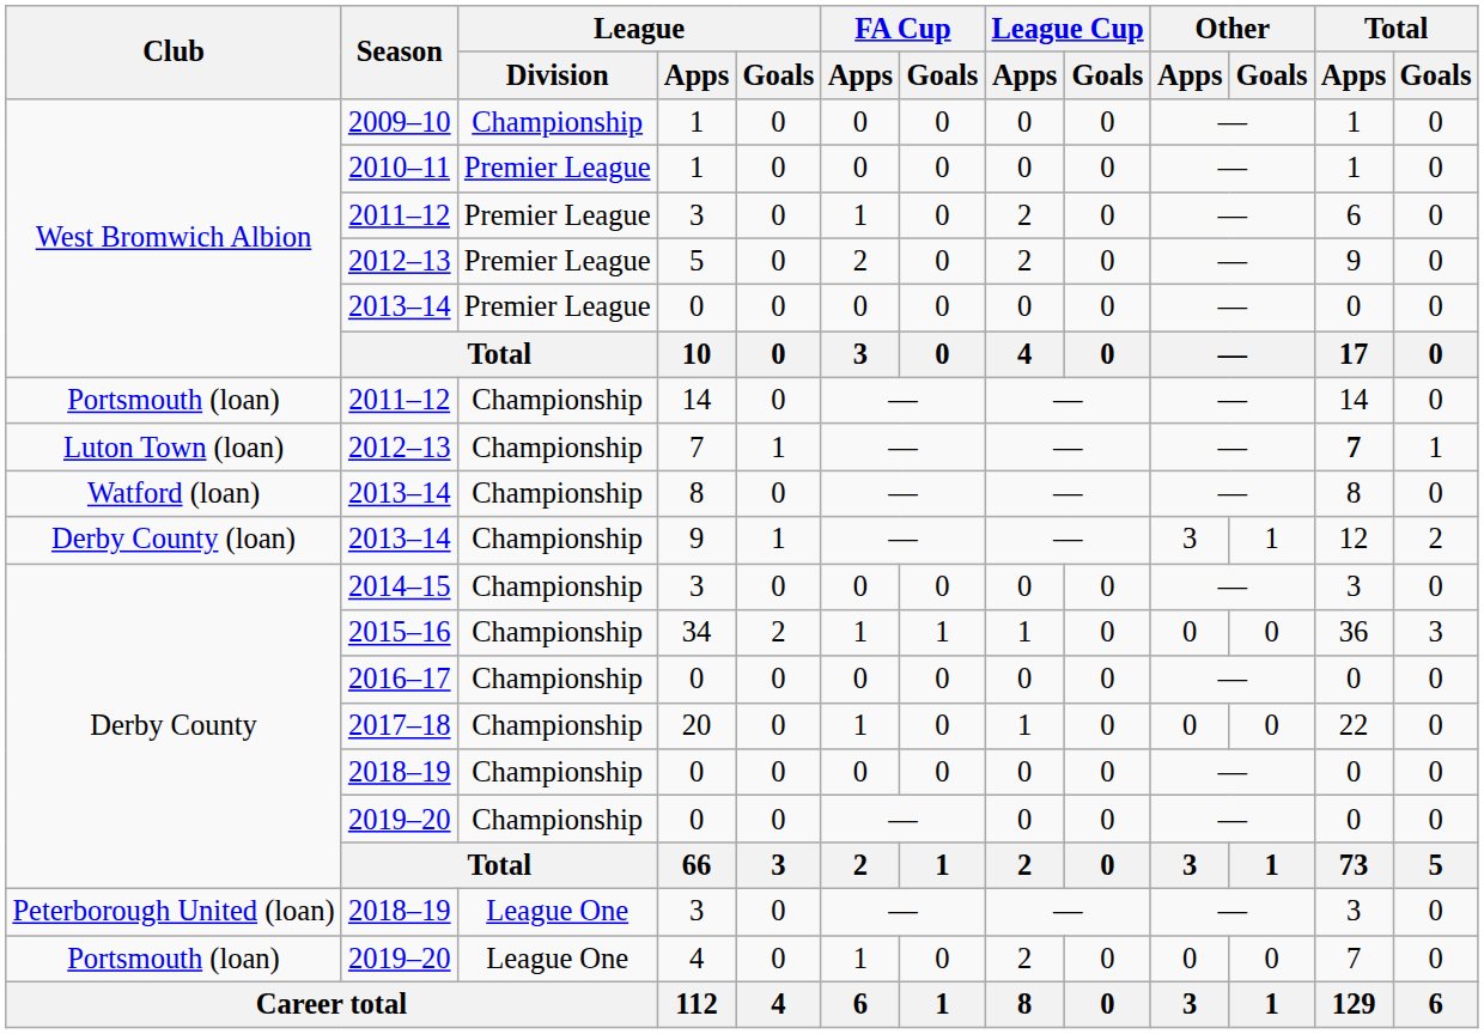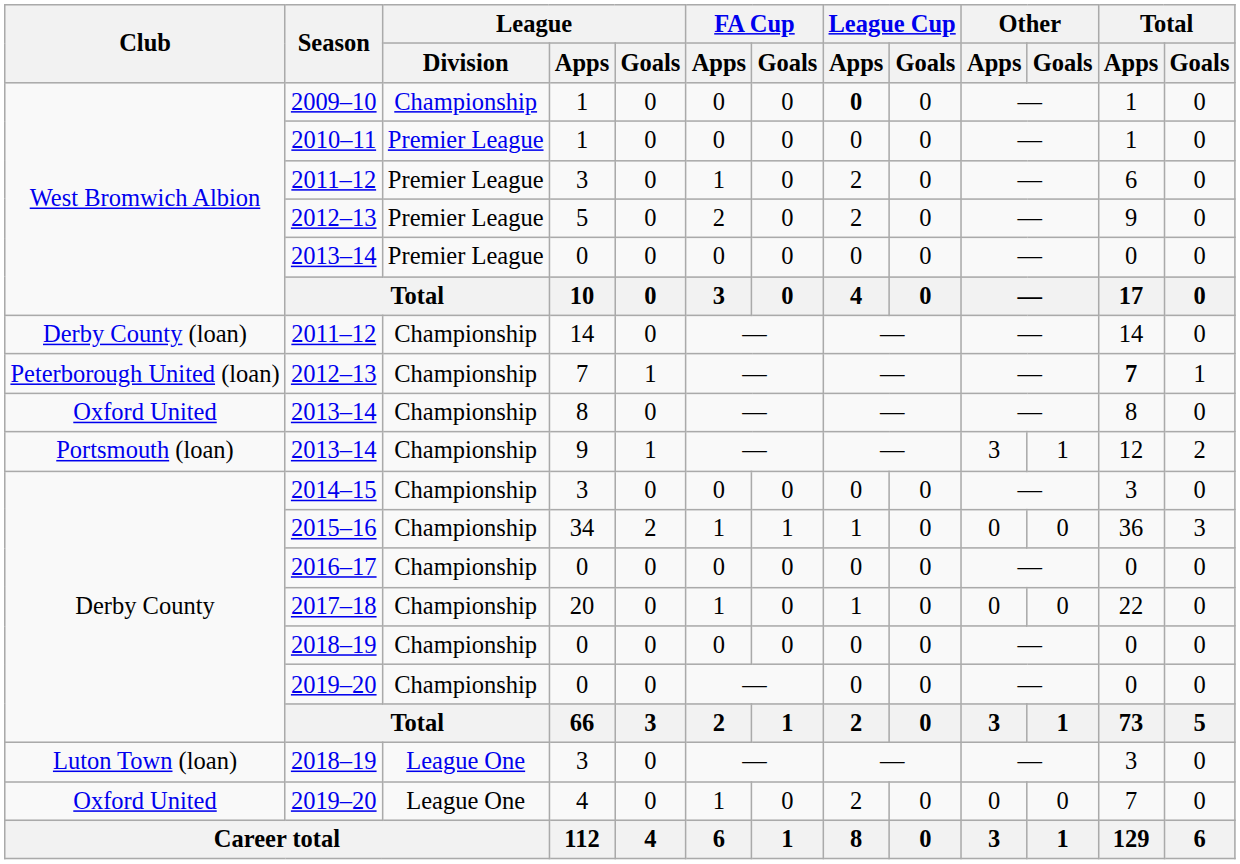 <table class=wikitable style=text-align:center>
 <tr>
 <th rowspan=2>Club</th>
 <th rowspan=2>Season</th>
 <th colspan=3>League</th>
 <th colspan=2><a href='#'>FA Cup</a></th>
 <th colspan=2><a href='#'>League Cup</a></th>
 <th colspan=2>Other</th>
 <th colspan=2>Total</th>
 </tr>
 <tr>
 <th>Division</th>
 <th>Apps</th>
 <th>Goals</th>
 <th>Apps</th>
 <th>Goals</th>
 <th>Apps</th>
 <th>Goals</th>
 <th>Apps</th>
 <th>Goals</th>
 <th>Apps</th>
 <th>Goals</th>
 </tr>
 <tr>
 <td rowspan=6><a href='#'>West Bromwich Albion</a></td>
 <td><a href='#'>2009–10</a></td>
 <td><a href='#'>Championship</a></td>
 <td>1</td>
 <td>0</td>
 <td>0</td>
 <td>0</td>
-<td>0</td>
+<td><strong>0</strong></td>
 <td>0</td>
 <td colspan=2>—</td>
 <td>1</td>
 <td>0</td>
 </tr>
 <tr>
 <td><a href='#'>2010–11</a></td>
 <td><a href='#'>Premier League</a></td>
 <td>1</td>
 <td>0</td>
 <td>0</td>
 <td>0</td>
 <td>0</td>
 <td>0</td>
 <td colspan=2>—</td>
 <td>1</td>
 <td>0</td>
 </tr>
 <tr>
 <td><a href='#'>2011–12</a></td>
 <td>Premier League</td>
 <td>3</td>
 <td>0</td>
 <td>1</td>
 <td>0</td>
 <td>2</td>
 <td>0</td>
 <td colspan=2>—</td>
 <td>6</td>
 <td>0</td>
 </tr>
 <tr>
 <td><a href='#'>2012–13</a></td>
 <td>Premier League</td>
 <td>5</td>
 <td>0</td>
 <td>2</td>
 <td>0</td>
 <td>2</td>
 <td>0</td>
 <td colspan=2>—</td>
 <td>9</td>
 <td>0</td>
 </tr>
 <tr>
 <td><a href='#'>2013–14</a></td>
 <td>Premier League</td>
 <td>0</td>
 <td>0</td>
 <td>0</td>
 <td>0</td>
 <td>0</td>
 <td>0</td>
 <td colspan=2>—</td>
 <td>0</td>
 <td>0</td>
 </tr>
 <tr>
 <th colspan=2>Total</th>
 <th>10</th>
 <th>0</th>
 <th>3</th>
 <th>0</th>
 <th>4</th>
 <th>0</th>
 <th colspan=2>—</th>
 <th>17</th>
 <th>0</th>
 </tr>
 <tr>
-<td><a href='#'>Portsmouth</a> (loan)</td>
+<td><a href='#'>Derby County</a> (loan)</td>
 <td><a href='#'>2011–12</a></td>
 <td>Championship</td>
 <td>14</td>
 <td>0</td>
 <td colspan=2>—</td>
 <td colspan=2>—</td>
 <td colspan=2>—</td>
 <td>14</td>
 <td>0</td>
 </tr>
 <tr>
-<td><a href='#'>Luton Town</a> (loan)</td>
+<td><a href='#'>Peterborough United</a> (loan)</td>
 <td><a href='#'>2012–13</a></td>
 <td>Championship</td>
 <td>7</td>
 <td>1</td>
 <td colspan=2>—</td>
 <td colspan=2>—</td>
 <td colspan=2>—</td>
 <td><strong>7</strong></td>
 <td>1</td>
 </tr>
 <tr>
-<td><a href='#'>Watford</a> (loan)</td>
+<td><a href='#'>Oxford United</a></td>
 <td><a href='#'>2013–14</a></td>
 <td>Championship</td>
 <td>8</td>
 <td>0</td>
 <td colspan=2>—</td>
 <td colspan=2>—</td>
 <td colspan=2>—</td>
 <td>8</td>
 <td>0</td>
 </tr>
 <tr>
-<td><a href='#'>Derby County</a> (loan)</td>
+<td><a href='#'>Portsmouth</a> (loan)</td>
 <td><a href='#'>2013–14</a></td>
 <td>Championship</td>
 <td>9</td>
 <td>1</td>
 <td colspan=2>—</td>
 <td colspan=2>—</td>
 <td>3</td>
 <td>1</td>
 <td>12</td>
 <td>2</td>
 </tr>
 <tr>
 <td rowspan=7>Derby County</td>
 <td><a href='#'>2014–15</a></td>
 <td>Championship</td>
 <td>3</td>
 <td>0</td>
 <td>0</td>
 <td>0</td>
 <td>0</td>
 <td>0</td>
 <td colspan=2>—</td>
 <td>3</td>
 <td>0</td>
 </tr>
 <tr>
 <td><a href='#'>2015–16</a></td>
 <td>Championship</td>
 <td>34</td>
 <td>2</td>
 <td>1</td>
 <td>1</td>
 <td>1</td>
 <td>0</td>
 <td>0</td>
 <td>0</td>
 <td>36</td>
 <td>3</td>
 </tr>
 <tr>
 <td><a href='#'>2016–17</a></td>
 <td>Championship</td>
 <td>0</td>
 <td>0</td>
 <td>0</td>
 <td>0</td>
 <td>0</td>
 <td>0</td>
 <td colspan=2>—</td>
 <td>0</td>
 <td>0</td>
 </tr>
 <tr>
 <td><a href='#'>2017–18</a></td>
 <td>Championship</td>
 <td>20</td>
 <td>0</td>
 <td>1</td>
 <td>0</td>
 <td>1</td>
 <td>0</td>
 <td>0</td>
 <td>0</td>
 <td>22</td>
 <td>0</td>
 </tr>
 <tr>
 <td><a href='#'>2018–19</a></td>
 <td>Championship</td>
 <td>0</td>
 <td>0</td>
 <td>0</td>
 <td>0</td>
 <td>0</td>
 <td>0</td>
 <td colspan=2>—</td>
 <td>0</td>
 <td>0</td>
 </tr>
 <tr>
 <td><a href='#'>2019–20</a></td>
 <td>Championship</td>
 <td>0</td>
 <td>0</td>
 <td colspan=2>—</td>
 <td>0</td>
 <td>0</td>
 <td colspan=2>—</td>
 <td>0</td>
 <td>0</td>
 </tr>
 <tr>
 <th colspan=2>Total</th>
 <th>66</th>
 <th>3</th>
 <th>2</th>
 <th>1</th>
 <th>2</th>
 <th>0</th>
 <th>3</th>
 <th>1</th>
 <th>73</th>
 <th>5</th>
 </tr>
 <tr>
-<td><a href='#'>Peterborough United</a> (loan)</td>
+<td><a href='#'>Luton Town</a> (loan)</td>
 <td><a href='#'>2018–19</a></td>
 <td><a href='#'>League One</a></td>
 <td>3</td>
 <td>0</td>
 <td colspan=2>—</td>
 <td colspan=2>—</td>
 <td colspan=2>—</td>
 <td>3</td>
 <td>0</td>
 </tr>
 <tr>
-<td><a href='#'>Portsmouth</a> (loan)</td>
+<td><a href='#'>Oxford United</a></td>
 <td><a href='#'>2019–20</a></td>
 <td>League One</td>
 <td>4</td>
 <td>0</td>
 <td>1</td>
 <td>0</td>
 <td>2</td>
 <td>0</td>
 <td>0</td>
 <td>0</td>
 <td>7</td>
 <td>0</td>
 </tr>
 <tr>
 <th colspan=3>Career total</th>
 <th>112</th>
 <th>4</th>
 <th>6</th>
 <th>1</th>
 <th>8</th>
 <th>0</th>
 <th>3</th>
 <th>1</th>
 <th>129</th>
 <th>6</th>
 </tr>
 </table>
